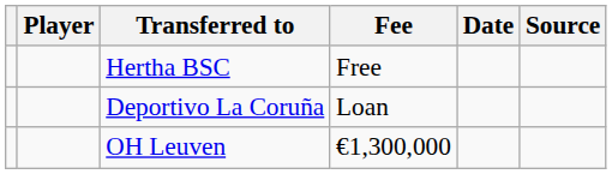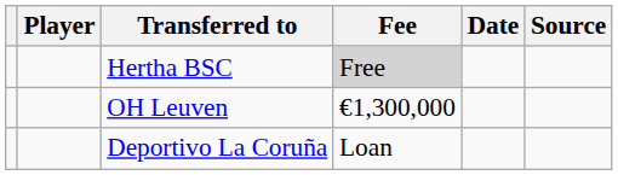 <table class="wikitable plainrowheaders sortable">
 <tr>
 <th></th>
 <th scope="col">Player</th>
 <th>Transferred to</th>
 <th style="width: 65px;">Fee</th>
 <th scope="col">Date</th>
 <th scope="col">Source</th>
 </tr>
 <tr>
 <td align=center></td>
 <td></td>
 <td> <a href='#'>Hertha BSC</a></td>
-<td>Free</td>
+<td style="background: lightgrey;">Free</td>
+<td></td>
+<td></td>
+</tr>
+<tr>
+<td align=center></td>
+<td></td>
+<td> <a href='#'>OH Leuven</a></td>
+<td>€1,300,000</td>
 <td></td>
 <td></td>
 </tr>
 <tr>
 <td align=center></td>
 <td></td>
 <td> <a href='#'>Deportivo La Coruña</a></td>
 <td>Loan</td>
 <td></td>
 <td></td>
 </tr>
-<tr>
-<td align=center></td>
-<td></td>
-<td> <a href='#'>OH Leuven</a></td>
-<td>€1,300,000</td>
-<td></td>
-<td></td>
-</tr>
 </table>
